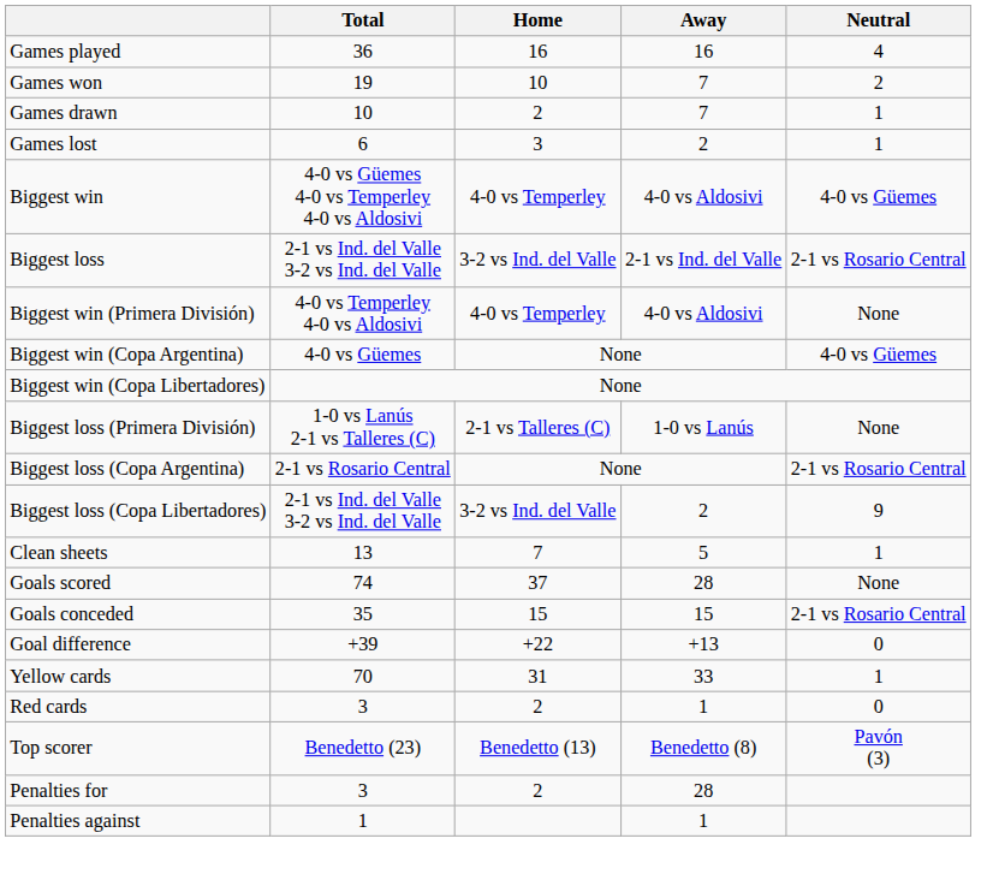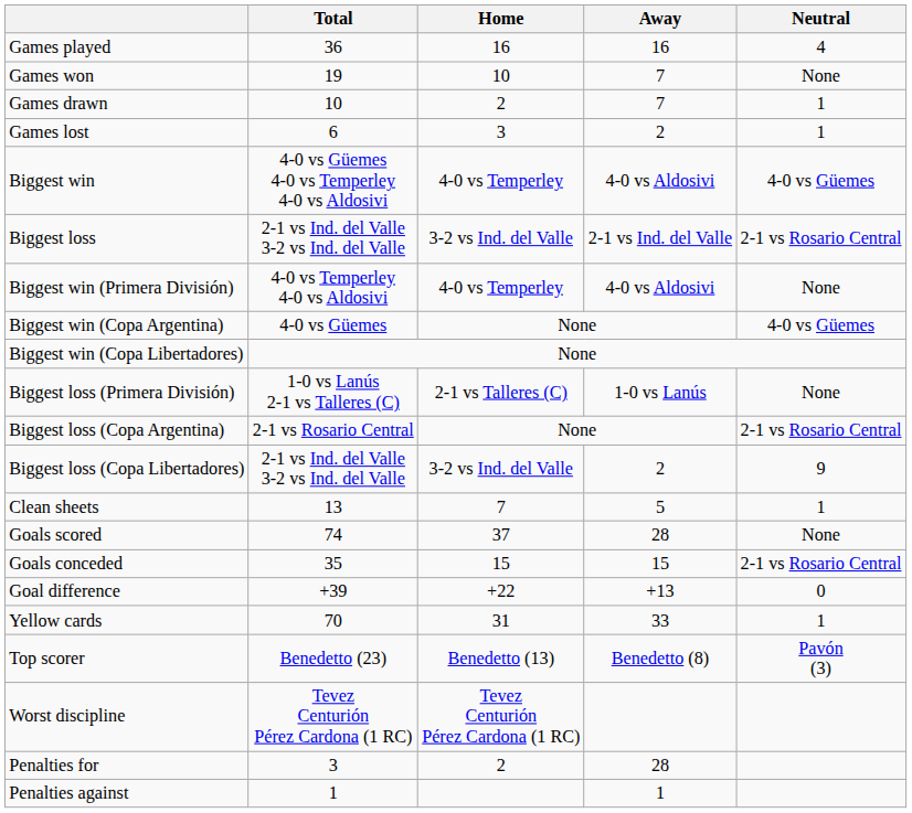 <table class="wikitable" style="text-align: center;">
 <tr>
 <th></th>
 <th>Total</th>
 <th>Home</th>
 <th>Away</th>
 <th>Neutral</th>
 </tr>
 <tr>
 <td align=left>Games played</td>
 <td>36</td>
 <td>16</td>
 <td>16</td>
 <td>4</td>
 </tr>
 <tr>
 <td align=left>Games won</td>
 <td>19</td>
 <td>10</td>
 <td>7</td>
-<td>2</td>
+<td>None</td>
 </tr>
 <tr>
 <td align=left>Games drawn</td>
 <td>10</td>
 <td>2</td>
 <td>7</td>
 <td>1</td>
 </tr>
 <tr>
 <td align=left>Games lost</td>
 <td>6</td>
 <td>3</td>
 <td>2</td>
 <td>1</td>
 </tr>
 <tr>
 <td align=left>Biggest win</td>
 <td>4-0 vs <a href='#'>Güemes</a><br>4-0 vs <a href='#'>Temperley</a><br> 4-0 vs <a href='#'>Aldosivi</a></td>
 <td>4-0 vs <a href='#'>Temperley</a></td>
 <td>4-0 vs <a href='#'>Aldosivi</a></td>
 <td>4-0 vs <a href='#'>Güemes</a></td>
 </tr>
 <tr>
 <td align=left>Biggest loss</td>
 <td>2-1 vs <a href='#'>Ind. del Valle</a><br>3-2 vs <a href='#'>Ind. del Valle</a></td>
 <td>3-2 vs <a href='#'>Ind. del Valle</a></td>
 <td>2-1 vs <a href='#'>Ind. del Valle</a></td>
 <td>2-1 vs <a href='#'>Rosario Central</a></td>
 </tr>
 <tr>
 <td align=left>Biggest win (Primera División)</td>
 <td>4-0 vs <a href='#'>Temperley</a><br> 4-0 vs <a href='#'>Aldosivi</a></td>
 <td>4-0 vs <a href='#'>Temperley</a></td>
 <td>4-0 vs <a href='#'>Aldosivi</a></td>
 <td>None</td>
 </tr>
 <tr>
 <td align=left>Biggest win (Copa Argentina)</td>
 <td>4-0 vs <a href='#'>Güemes</a></td>
 <td colspan=2>None</td>
 <td>4-0 vs <a href='#'>Güemes</a></td>
 </tr>
 <tr>
 <td align=left>Biggest win (Copa Libertadores)</td>
 <td colspan=4>None</td>
 </tr>
 <tr>
 <td align=left>Biggest loss (Primera División)</td>
 <td>1-0 vs <a href='#'>Lanús</a><br>2-1 vs <a href='#'>Talleres (C)</a></td>
 <td>2-1 vs <a href='#'>Talleres (C)</a></td>
 <td>1-0 vs <a href='#'>Lanús</a></td>
 <td>None</td>
 </tr>
 <tr>
 <td align=left>Biggest loss (Copa Argentina)</td>
 <td>2-1 vs <a href='#'>Rosario Central</a></td>
 <td colspan=2>None</td>
 <td>2-1 vs <a href='#'>Rosario Central</a></td>
 </tr>
 <tr>
 <td align=left>Biggest loss (Copa Libertadores)</td>
 <td>2-1 vs <a href='#'>Ind. del Valle</a><br>3-2 vs <a href='#'>Ind. del Valle</a></td>
 <td>3-2 vs <a href='#'>Ind. del Valle</a></td>
 <td>2</td>
 <td>9</td>
 </tr>
 <tr>
 <td align=left>Clean sheets</td>
 <td>13</td>
 <td>7</td>
 <td>5</td>
 <td>1</td>
 </tr>
 <tr>
 <td align=left>Goals scored</td>
 <td>74</td>
 <td>37</td>
 <td>28</td>
 <td>None</td>
 </tr>
 <tr>
 <td align=left>Goals conceded</td>
 <td>35</td>
 <td>15</td>
 <td>15</td>
 <td>2-1 vs <a href='#'>Rosario Central</a></td>
 </tr>
 <tr>
 <td align=left>Goal difference</td>
 <td>+39</td>
 <td>+22</td>
 <td>+13</td>
 <td>0</td>
 </tr>
 <tr>
 <td align=left>Yellow cards</td>
 <td>70</td>
 <td>31</td>
 <td>33</td>
 <td>1</td>
 </tr>
 <tr>
-<td align=left>Red cards</td>
-<td>3</td>
-<td>2</td>
-<td>1</td>
-<td>0</td>
-</tr>
-<tr>
 <td align=left>Top scorer</td>
 <td><a href='#'>Benedetto</a> (23)</td>
 <td><a href='#'>Benedetto</a> (13)</td>
 <td><a href='#'>Benedetto</a> (8)</td>
 <td><a href='#'>Pavón</a><br> (3)</td>
+</tr>
+<tr>
+<td align=left>Worst discipline</td>
+<td><a href='#'>Tevez</a><br><a href='#'>Centurión</a><br><a href='#'>Pérez Cardona</a> (1 RC)</td>
+<td><a href='#'>Tevez</a><br><a href='#'>Centurión</a><br><a href='#'>Pérez Cardona</a> (1 RC)</td>
+<td></td>
+<td></td>
 </tr>
 <tr>
 <td align=left>Penalties for</td>
 <td>3</td>
 <td>2</td>
 <td>28</td>
 <td></td>
 </tr>
 <tr>
 <td align=left>Penalties against</td>
 <td>1</td>
 <td></td>
 <td>1</td>
 <td></td>
 </tr>
 </table>
